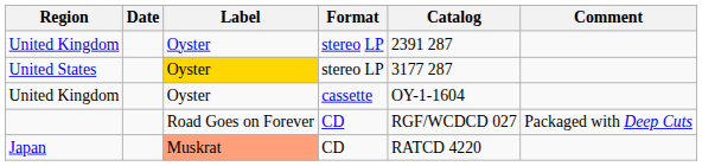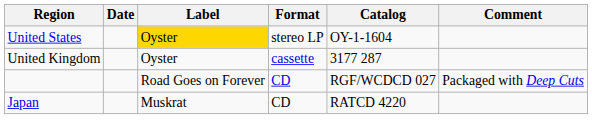 <table class="wikitable">
 <tr>
 <th>Region</th>
 <th>Date</th>
 <th>Label</th>
 <th>Format</th>
 <th>Catalog</th>
 <th>Comment</th>
 </tr>
 <tr>
-<td><a href='#'>United Kingdom</a></td>
-<td></td>
-<td><a href='#'>Oyster</a></td>
-<td><a href='#'>stereo</a> <a href='#'>LP</a></td>
-<td>2391 287</td>
-<td></td>
-</tr>
-<tr>
 <td><a href='#'>United States</a></td>
 <td></td>
 <td style="background: gold;">Oyster</td>
 <td>stereo LP</td>
-<td>3177 287</td>
+<td>OY-1-1604</td>
 <td></td>
 </tr>
 <tr>
 <td>United Kingdom</td>
 <td></td>
 <td>Oyster</td>
 <td><a href='#'>cassette</a></td>
-<td>OY-1-1604</td>
+<td>3177 287</td>
 <td></td>
 </tr>
 <tr>
 <td></td>
 <td></td>
 <td>Road Goes on Forever</td>
 <td><a href='#'>CD</a></td>
 <td>RGF/WCDCD 027</td>
 <td>Packaged with <em><a href='#'>Deep Cuts</a></em></td>
 </tr>
 <tr>
 <td><a href='#'>Japan</a></td>
 <td></td>
-<td style="background: lightsalmon;">Muskrat</td>
+<td>Muskrat</td>
 <td>CD</td>
 <td>RATCD 4220</td>
 </tr>
 </table>
